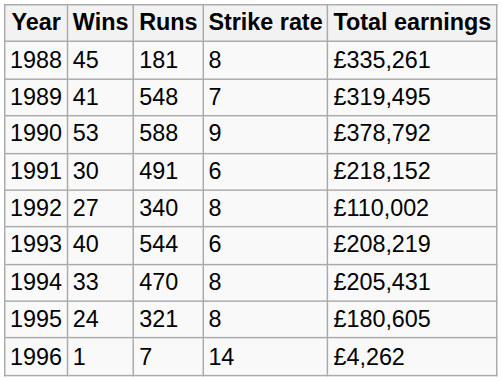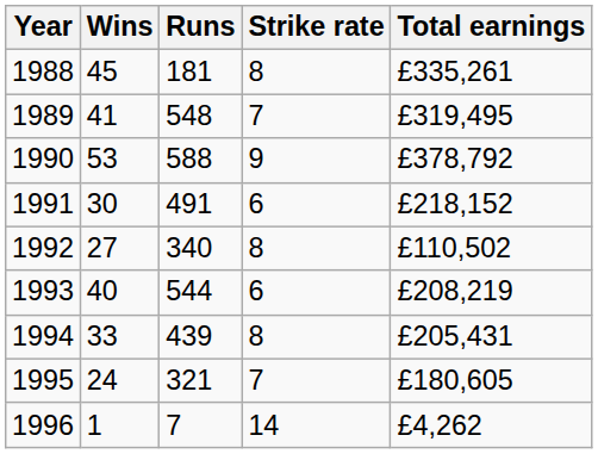 <table class="wikitable">
 <tr>
 <th>Year</th>
 <th>Wins</th>
 <th>Runs</th>
 <th>Strike rate</th>
 <th>Total earnings</th>
 </tr>
 <tr>
 <td>1988</td>
 <td>45</td>
 <td>181</td>
 <td>8</td>
 <td>£335,261</td>
 </tr>
 <tr>
 <td>1989</td>
 <td>41</td>
 <td>548</td>
 <td>7</td>
 <td>£319,495</td>
 </tr>
 <tr>
 <td>1990</td>
 <td>53</td>
 <td>588</td>
 <td>9</td>
 <td>£378,792</td>
 </tr>
 <tr>
 <td>1991</td>
 <td>30</td>
 <td>491</td>
 <td>6</td>
 <td>£218,152</td>
 </tr>
 <tr>
 <td>1992</td>
 <td>27</td>
 <td>340</td>
 <td>8</td>
-<td>£110,002</td>
+<td>£110,502</td>
 </tr>
 <tr>
 <td>1993</td>
 <td>40</td>
 <td>544</td>
 <td>6</td>
 <td>£208,219</td>
 </tr>
 <tr>
 <td>1994</td>
 <td>33</td>
-<td>470</td>
+<td>439</td>
 <td>8</td>
 <td>£205,431</td>
 </tr>
 <tr>
 <td>1995</td>
 <td>24</td>
 <td>321</td>
-<td>8</td>
+<td>7</td>
 <td>£180,605</td>
 </tr>
 <tr>
 <td>1996</td>
 <td>1</td>
 <td>7</td>
 <td>14</td>
 <td>£4,262</td>
 </tr>
 </table>
